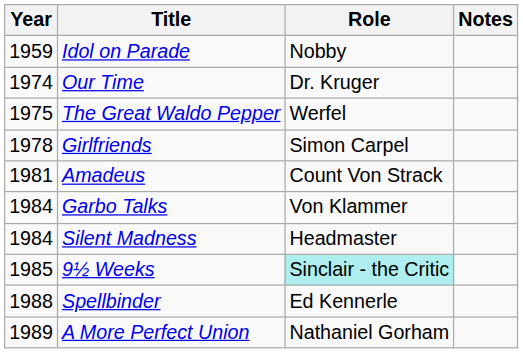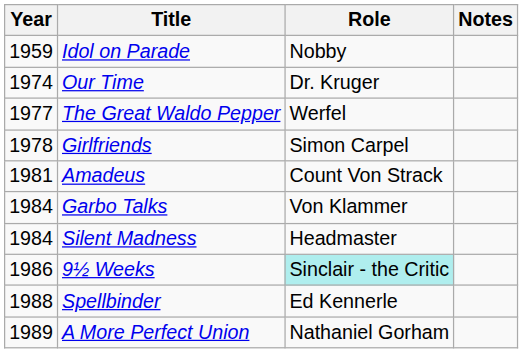 <table class="wikitable sortable">
 <tr>
 <th>Year</th>
 <th>Title</th>
 <th>Role</th>
 <th class="unsortable">Notes</th>
 </tr>
 <tr>
 <td>1959</td>
 <td><em><a href='#'>Idol on Parade</a></em></td>
 <td>Nobby</td>
 <td></td>
 </tr>
 <tr>
 <td>1974</td>
 <td><em><a href='#'>Our Time</a></em></td>
 <td>Dr. Kruger</td>
 <td></td>
 </tr>
 <tr>
-<td>1975</td>
+<td>1977</td>
 <td><em><a href='#'>The Great Waldo Pepper</a></em></td>
 <td>Werfel</td>
 <td></td>
 </tr>
 <tr>
 <td>1978</td>
 <td><em><a href='#'>Girlfriends</a></em></td>
 <td>Simon Carpel</td>
 <td></td>
 </tr>
 <tr>
 <td>1981</td>
 <td><em><a href='#'>Amadeus</a></em></td>
 <td>Count Von Strack</td>
 <td></td>
 </tr>
 <tr>
 <td>1984</td>
 <td><em><a href='#'>Garbo Talks</a></em></td>
 <td>Von Klammer</td>
 <td></td>
 </tr>
 <tr>
 <td>1984</td>
 <td><em><a href='#'>Silent Madness</a></em></td>
 <td>Headmaster</td>
 <td></td>
 </tr>
 <tr>
-<td>1985</td>
+<td>1986</td>
 <td><em><a href='#'>9½ Weeks</a></em></td>
 <td style="background: paleturquoise;">Sinclair - the Critic</td>
 <td></td>
 </tr>
 <tr>
 <td>1988</td>
 <td><em><a href='#'>Spellbinder</a></em></td>
 <td>Ed Kennerle</td>
 <td></td>
 </tr>
 <tr>
 <td>1989</td>
 <td><em><a href='#'>A More Perfect Union</a></em></td>
 <td>Nathaniel Gorham</td>
 <td></td>
 </tr>
 </table>
